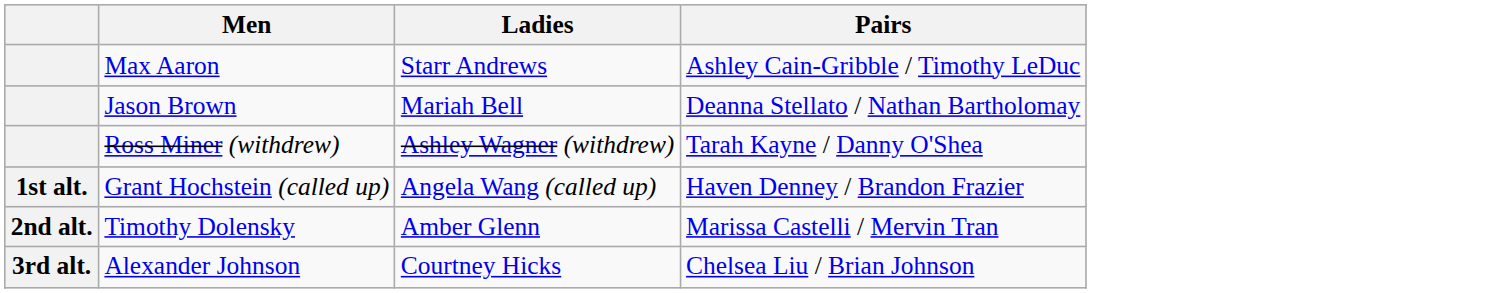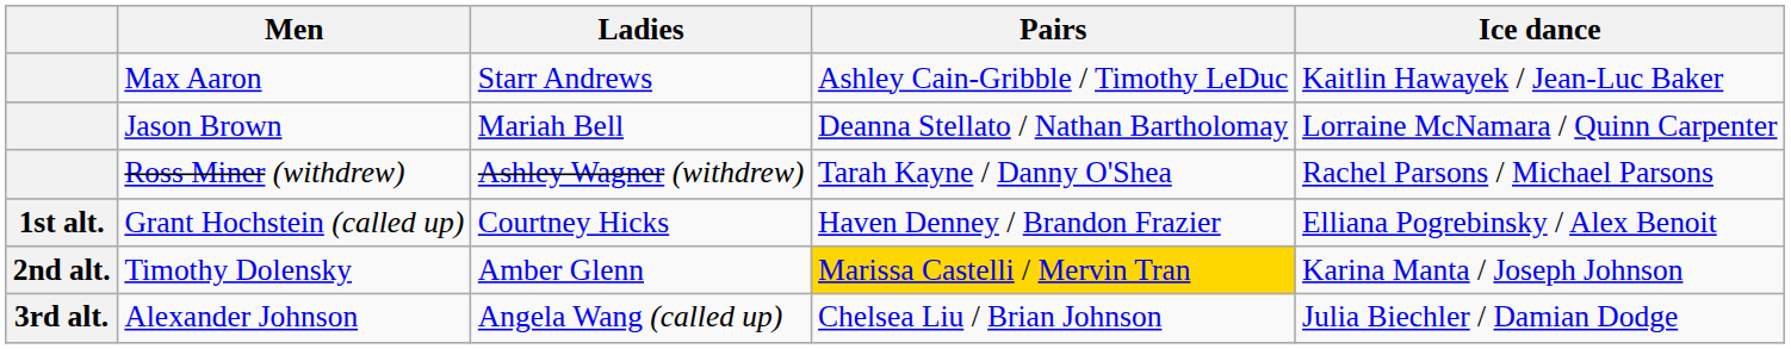 <table class="wikitable">
 <tr>
 <th></th>
 <th>Men</th>
 <th>Ladies</th>
 <th>Pairs</th>
+<th>Ice dance</th>
 </tr>
 <tr>
 <th></th>
 <td><a href='#'>Max Aaron</a></td>
 <td><a href='#'>Starr Andrews</a></td>
 <td><a href='#'>Ashley Cain-Gribble</a> / <a href='#'>Timothy LeDuc</a></td>
+<td><a href='#'>Kaitlin Hawayek</a> / <a href='#'>Jean-Luc Baker</a></td>
 </tr>
 <tr>
 <th></th>
 <td><a href='#'>Jason Brown</a></td>
 <td><a href='#'>Mariah Bell</a></td>
 <td><a href='#'>Deanna Stellato</a> / <a href='#'>Nathan Bartholomay</a></td>
+<td><a href='#'>Lorraine McNamara</a> / <a href='#'>Quinn Carpenter</a></td>
 </tr>
 <tr>
 <th></th>
 <td><s><a href='#'>Ross Miner</a></s> <em>(withdrew)</em></td>
 <td><s><a href='#'>Ashley Wagner</a></s> <em>(withdrew)</em></td>
 <td><a href='#'>Tarah Kayne</a> / <a href='#'>Danny O'Shea</a></td>
+<td><a href='#'>Rachel Parsons</a> / <a href='#'>Michael Parsons</a></td>
 </tr>
 <tr>
 <th>1st alt.</th>
 <td><a href='#'>Grant Hochstein</a> <em>(called up)</em></td>
-<td><a href='#'>Angela Wang</a> <em>(called up)</em></td>
+<td><a href='#'>Courtney Hicks</a></td>
 <td><a href='#'>Haven Denney</a> / <a href='#'>Brandon Frazier</a></td>
+<td><a href='#'>Elliana Pogrebinsky</a> / <a href='#'>Alex Benoit</a></td>
 </tr>
 <tr>
 <th>2nd alt.</th>
 <td><a href='#'>Timothy Dolensky</a></td>
 <td><a href='#'>Amber Glenn</a></td>
-<td><a href='#'>Marissa Castelli</a> / <a href='#'>Mervin Tran</a></td>
+<td style="background: gold;"><a href='#'>Marissa Castelli</a> / <a href='#'>Mervin Tran</a></td>
+<td><a href='#'>Karina Manta</a> / <a href='#'>Joseph Johnson</a></td>
 </tr>
 <tr>
 <th>3rd alt.</th>
 <td><a href='#'>Alexander Johnson</a></td>
-<td><a href='#'>Courtney Hicks</a></td>
+<td><a href='#'>Angela Wang</a> <em>(called up)</em></td>
 <td><a href='#'>Chelsea Liu</a> / <a href='#'>Brian Johnson</a></td>
+<td><a href='#'>Julia Biechler</a> / <a href='#'>Damian Dodge</a></td>
 </tr>
 </table>
